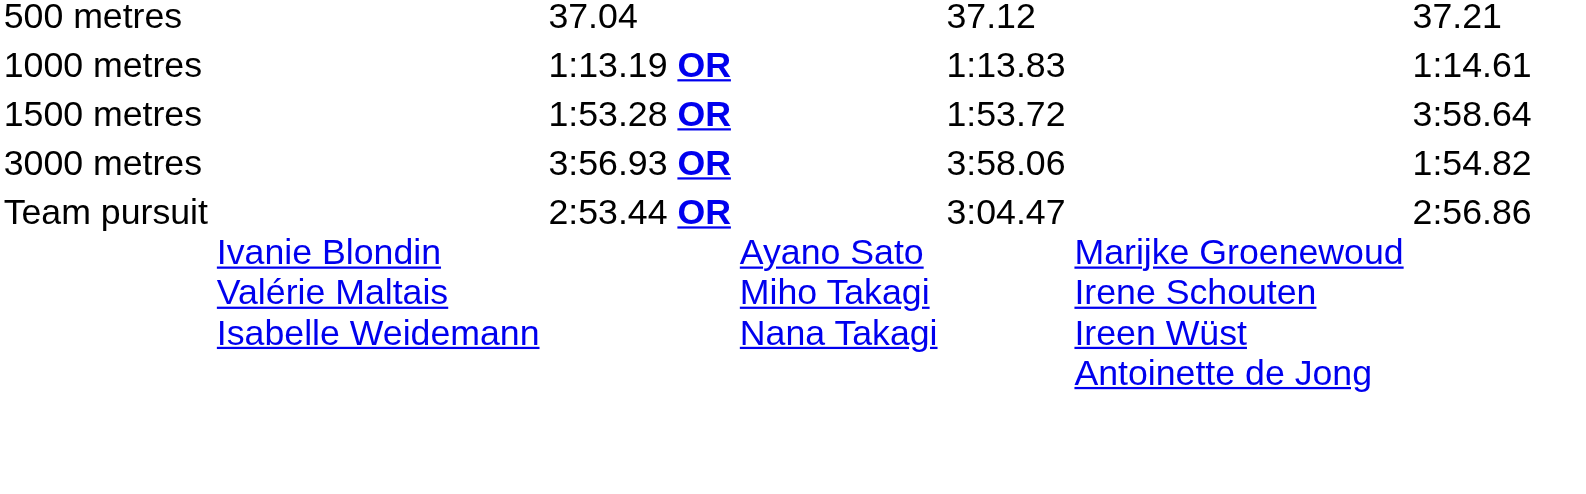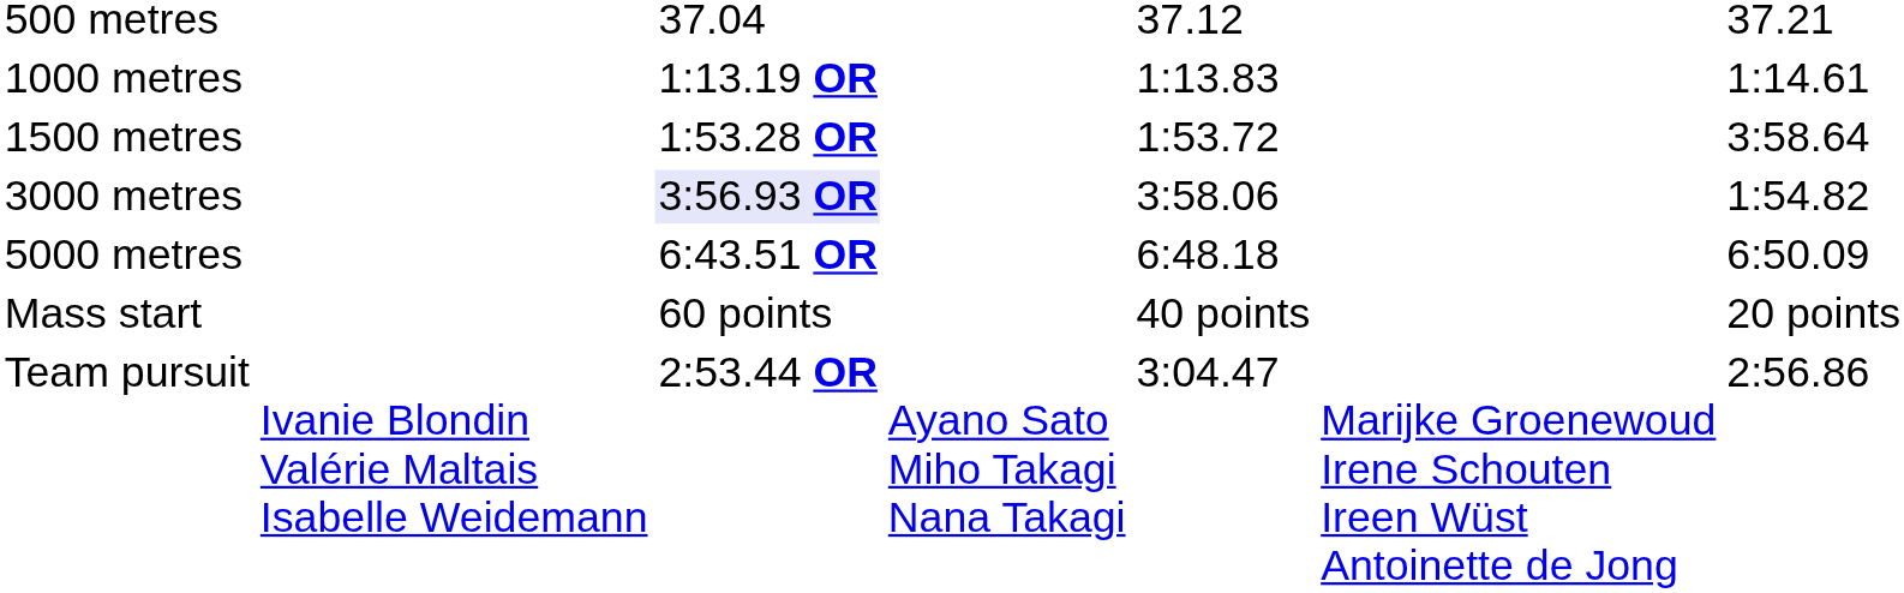 <table>
 <tr valign="top">
 <td>500 metres<br></td>
 <td></td>
 <td>37.04</td>
 <td></td>
 <td>37.12</td>
 <td></td>
 <td>37.21</td>
 </tr>
 <tr valign="top">
 <td>1000 metres<br></td>
 <td></td>
 <td>1:13.19 <strong><a href='#'>OR</a></strong></td>
 <td></td>
 <td>1:13.83</td>
 <td></td>
 <td>1:14.61</td>
 </tr>
 <tr valign="top">
 <td>1500 metres<br></td>
 <td></td>
 <td>1:53.28 <strong><a href='#'>OR</a></strong></td>
 <td></td>
 <td>1:53.72</td>
 <td></td>
 <td>3:58.64</td>
 </tr>
 <tr valign="top">
 <td>3000 metres<br></td>
 <td></td>
-<td>3:56.93 <strong><a href='#'>OR</a></strong></td>
+<td style="background: lavender;">3:56.93 <strong><a href='#'>OR</a></strong></td>
 <td></td>
 <td>3:58.06</td>
 <td></td>
 <td>1:54.82</td>
+</tr>
+<tr valign="top">
+<td>5000 metres<br></td>
+<td></td>
+<td>6:43.51 <strong><a href='#'>OR</a></strong></td>
+<td></td>
+<td>6:48.18</td>
+<td></td>
+<td>6:50.09</td>
+</tr>
+<tr valign="top">
+<td>Mass start<br></td>
+<td></td>
+<td>60 points</td>
+<td></td>
+<td>40 points</td>
+<td></td>
+<td>20 points</td>
 </tr>
 <tr valign="top">
 <td>Team pursuit<br></td>
 <td><br><a href='#'>Ivanie Blondin</a><br><a href='#'>Valérie Maltais</a><br><a href='#'>Isabelle Weidemann</a></td>
 <td>2:53.44 <strong><a href='#'>OR</a></strong></td>
 <td><br><a href='#'>Ayano Sato</a><br><a href='#'>Miho Takagi</a><br><a href='#'>Nana Takagi</a></td>
 <td>3:04.47</td>
 <td><br><a href='#'>Marijke Groenewoud</a><br><a href='#'>Irene Schouten</a><br><a href='#'>Ireen Wüst</a><br><a href='#'>Antoinette de Jong</a></td>
 <td>2:56.86</td>
 </tr>
 </table>
